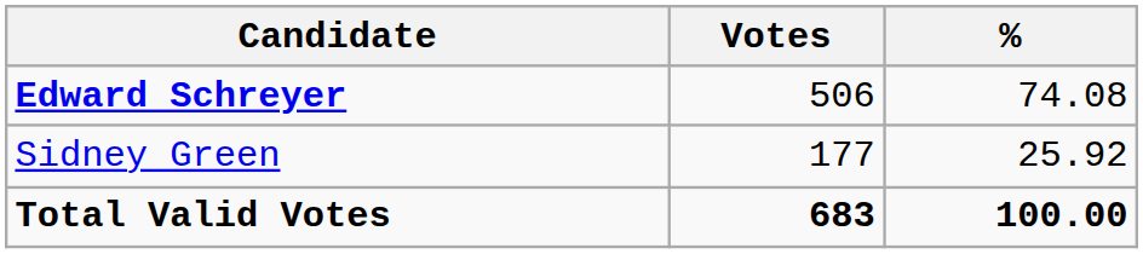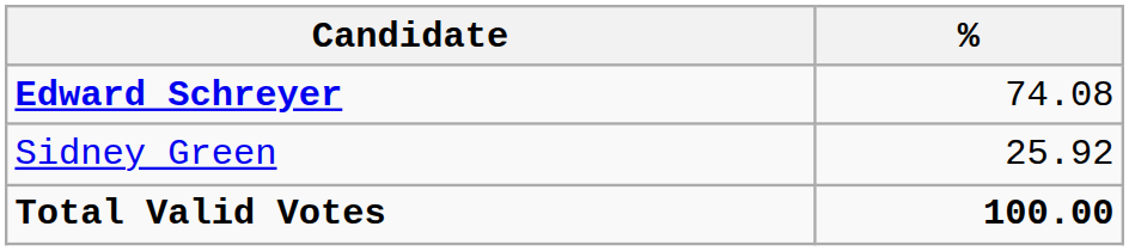 <table class="wikitable" width="400">
 <tr>
 <th align="left">Candidate</th>
-<th align="right">Votes</th>
 <th align="right">%</th>
 </tr>
 <tr>
 <td align="left"><strong><a href='#'>Edward Schreyer</a></strong></td>
-<td align="right">506</td>
 <td align="right">74.08</td>
 </tr>
 <tr>
 <td align="left"><a href='#'>Sidney Green</a></td>
-<td align="right">177</td>
 <td align="right">25.92</td>
 </tr>
 <tr>
 <td align="left"><strong>Total Valid Votes</strong></td>
-<td align="right"><strong>683</strong></td>
 <td align="right"><strong>100.00</strong></td>
 </tr>
 </table>
